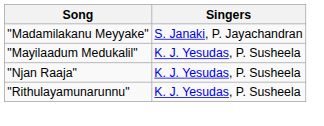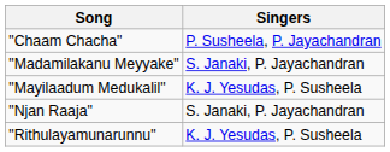 <table class="wikitable" style="font-size:95%;">
 <tr>
 <th>Song</th>
 <th>Singers</th>
+</tr>
+<tr>
+<td>"Chaam Chacha"</td>
+<td><a href='#'>P. Susheela</a>, <a href='#'>P. Jayachandran</a></td>
 </tr>
 <tr>
 <td>"Madamilakanu Meyyake"</td>
 <td><a href='#'>S. Janaki</a>, P. Jayachandran</td>
 </tr>
 <tr>
 <td>"Mayilaadum Medukalil"</td>
 <td><a href='#'>K. J. Yesudas</a>, P. Susheela</td>
 </tr>
 <tr>
 <td>"Njan Raaja"</td>
-<td><a href='#'>K. J. Yesudas</a>, P. Susheela</td>
+<td>S. Janaki, P. Jayachandran</td>
 </tr>
 <tr>
 <td>"Rithulayamunarunnu"</td>
 <td><a href='#'>K. J. Yesudas</a>, P. Susheela</td>
 </tr>
 </table>
